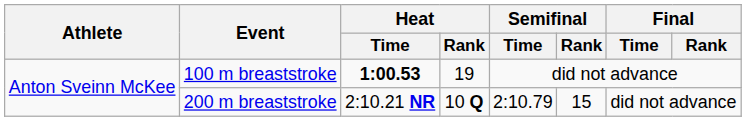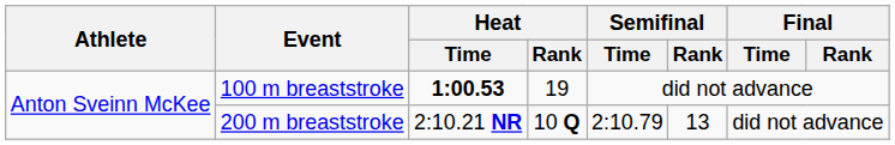 <table class=wikitable style="font-size:90%">
 <tr>
 <th rowspan=2>Athlete</th>
 <th rowspan=2>Event</th>
 <th colspan="2">Heat</th>
 <th colspan="2">Semifinal</th>
 <th colspan="2">Final</th>
 </tr>
 <tr style="font-size:95%">
 <th>Time</th>
 <th>Rank</th>
 <th>Time</th>
 <th>Rank</th>
 <th>Time</th>
 <th>Rank</th>
 </tr>
 <tr align=center>
 <td align=left rowspan=2><a href='#'>Anton Sveinn McKee</a></td>
 <td align=left><a href='#'>100 m breaststroke</a></td>
 <td><strong>1:00.53</strong></td>
 <td>19</td>
 <td colspan=4>did not advance</td>
 </tr>
 <tr align=center>
 <td align=left><a href='#'>200 m breaststroke</a></td>
 <td>2:10.21 <strong><a href='#'>NR</a></strong></td>
 <td>10 <strong>Q</strong></td>
 <td>2:10.79</td>
-<td>15</td>
+<td>13</td>
 <td colspan=2>did not advance</td>
 </tr>
 </table>
